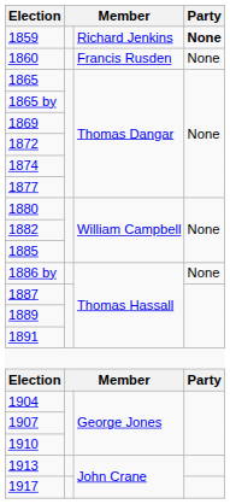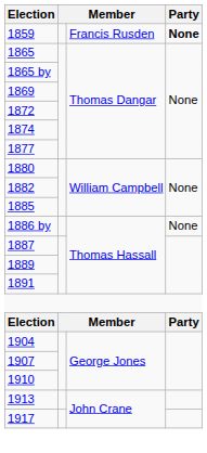 <table class="wikitable" style='border-style: none none none none;'>
 <tr>
 <th>Election</th>
 <th colspan="2">Member</th>
 <th>Party</th>
 </tr>
 <tr style="background: #f9f9f9">
 <td><a href='#'>1859</a></td>
 <td> </td>
-<td><a href='#'>Richard Jenkins</a></td>
+<td><a href='#'>Francis Rusden</a></td>
 <td><strong>None</strong></td>
-</tr>
-<tr style="background: #f9f9f9">
-<td><a href='#'>1860</a></td>
-<td> </td>
-<td><a href='#'>Francis Rusden</a></td>
-<td>None</td>
 </tr>
 <tr style="background: #f9f9f9">
 <td><a href='#'>1865</a></td>
 <td rowspan="6" > </td>
 <td rowspan="6"><a href='#'>Thomas Dangar</a></td>
 <td rowspan="6">None</td>
 </tr>
 <tr style="background: #f9f9f9">
 <td><a href='#'>1865 by</a></td>
 </tr>
 <tr style="background: #f9f9f9">
 <td><a href='#'>1869</a></td>
 </tr>
 <tr style="background: #f9f9f9">
 <td><a href='#'>1872</a></td>
 </tr>
 <tr style="background: #f9f9f9">
 <td><a href='#'>1874</a></td>
 </tr>
 <tr style="background: #f9f9f9">
 <td><a href='#'>1877</a></td>
 </tr>
 <tr style="background: #f9f9f9">
 <td><a href='#'>1880</a></td>
 <td rowspan="3" > </td>
 <td rowspan="3"><a href='#'>William Campbell</a></td>
 <td rowspan="3">None</td>
 </tr>
 <tr style="background: #f9f9f9">
 <td><a href='#'>1882</a></td>
 </tr>
 <tr style="background: #f9f9f9">
 <td><a href='#'>1885</a></td>
 </tr>
 <tr style="background: #f9f9f9">
 <td><a href='#'>1886 by</a></td>
 <td> </td>
 <td rowspan="4"><a href='#'>Thomas Hassall</a></td>
 <td>None</td>
 </tr>
 <tr style="background: #f9f9f9">
 <td><a href='#'>1887</a></td>
 <td rowspan="3" > </td>
 <td rowspan="3"></td>
 </tr>
 <tr style="background: #f9f9f9">
 <td><a href='#'>1889</a></td>
 </tr>
 <tr style="background: #f9f9f9">
 <td><a href='#'>1891</a></td>
 </tr>
 <tr>
 <td colspan="4" style="border-style: none none none none;"> </td>
 </tr>
 <tr>
 <th>Election</th>
 <th colspan="2">Member</th>
 <th>Party</th>
 </tr>
 <tr style="background: #f9f9f9">
 <td><a href='#'>1904</a></td>
 <td rowspan="3" > </td>
 <td rowspan="3"><a href='#'>George Jones</a></td>
 <td rowspan="3"></td>
 </tr>
 <tr style="background: #f9f9f9">
 <td><a href='#'>1907</a></td>
 </tr>
 <tr style="background: #f9f9f9">
 <td><a href='#'>1910</a></td>
 </tr>
 <tr style="background: #f9f9f9">
 <td><a href='#'>1913</a></td>
 <td> </td>
 <td rowspan="2"><a href='#'>John Crane</a></td>
 <td></td>
 </tr>
 <tr style="background: #f9f9f9">
 <td><a href='#'>1917</a></td>
 <td> </td>
 <td></td>
 </tr>
 </table>
